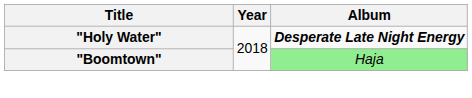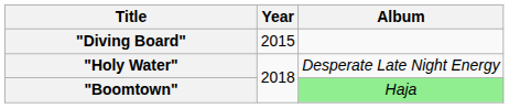 <table class="wikitable plainrowheaders" style="text-align:center;">
 <tr>
 <th scope="col" rowspan="1" style="width:16em;">Title</th>
 <th scope="col" rowspan="1">Year</th>
 <th scope="col" rowspan="1">Album</th>
 </tr>
 <tr>
+<th scope="row">"Diving Board"<br></th>
+<td>2015</td>
+<td></td>
+</tr>
+<tr>
 <th scope="row">"Holy Water"<br></th>
 <td rowspan="2">2018</td>
-<td><strong><em>Desperate Late Night Energy</em></strong></td>
+<td><em>Desperate Late Night Energy</em></td>
 </tr>
 <tr>
 <th scope="row">"Boomtown"<br></th>
 <td style="background: lightgreen;"><em>Haja</em></td>
 </tr>
 </table>
